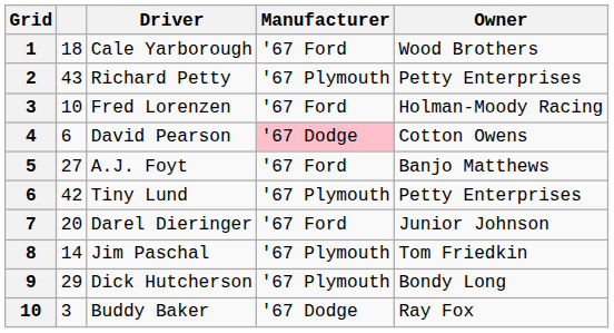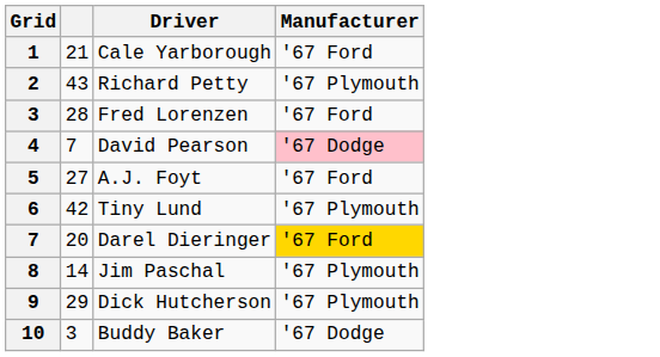 <table class="wikitable">
 <tr>
 <th>Grid</th>
 <th></th>
 <th>Driver</th>
 <th>Manufacturer</th>
-<th>Owner</th>
 </tr>
 <tr>
 <th>1</th>
-<td>18</td>
+<td>21</td>
 <td>Cale Yarborough</td>
 <td>'67 Ford</td>
-<td>Wood Brothers</td>
 </tr>
 <tr>
 <th>2</th>
 <td>43</td>
 <td>Richard Petty</td>
 <td>'67 Plymouth</td>
-<td>Petty Enterprises</td>
 </tr>
 <tr>
 <th>3</th>
-<td>10</td>
+<td>28</td>
 <td>Fred Lorenzen</td>
 <td>'67 Ford</td>
-<td>Holman-Moody Racing</td>
 </tr>
 <tr>
 <th>4</th>
-<td>6</td>
+<td>7</td>
 <td>David Pearson</td>
 <td style="background: pink;">'67 Dodge</td>
-<td>Cotton Owens</td>
 </tr>
 <tr>
 <th>5</th>
 <td>27</td>
 <td>A.J. Foyt</td>
 <td>'67 Ford</td>
-<td>Banjo Matthews</td>
 </tr>
 <tr>
 <th>6</th>
 <td>42</td>
 <td>Tiny Lund</td>
 <td>'67 Plymouth</td>
-<td>Petty Enterprises</td>
 </tr>
 <tr>
 <th>7</th>
 <td>20</td>
 <td>Darel Dieringer</td>
-<td>'67 Ford</td>
-<td>Junior Johnson</td>
+<td style="background: gold;">'67 Ford</td>
 </tr>
 <tr>
 <th>8</th>
 <td>14</td>
 <td>Jim Paschal</td>
 <td>'67 Plymouth</td>
-<td>Tom Friedkin</td>
 </tr>
 <tr>
 <th>9</th>
 <td>29</td>
 <td>Dick Hutcherson</td>
 <td>'67 Plymouth</td>
-<td>Bondy Long</td>
 </tr>
 <tr>
 <th>10</th>
 <td>3</td>
 <td>Buddy Baker</td>
 <td>'67 Dodge</td>
-<td>Ray Fox</td>
 </tr>
 </table>
